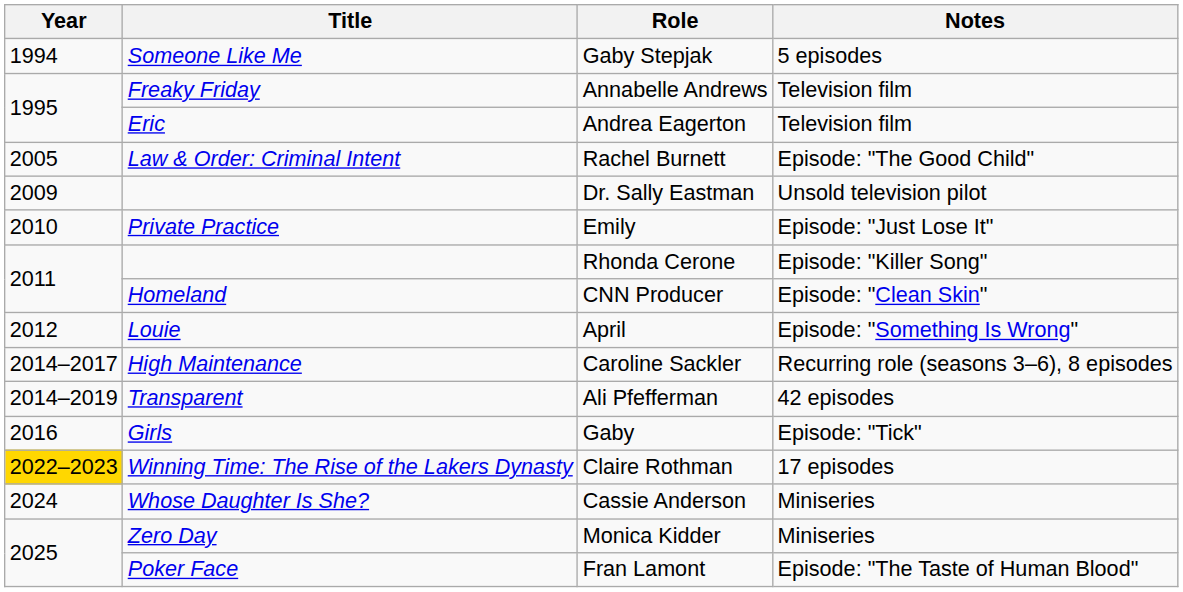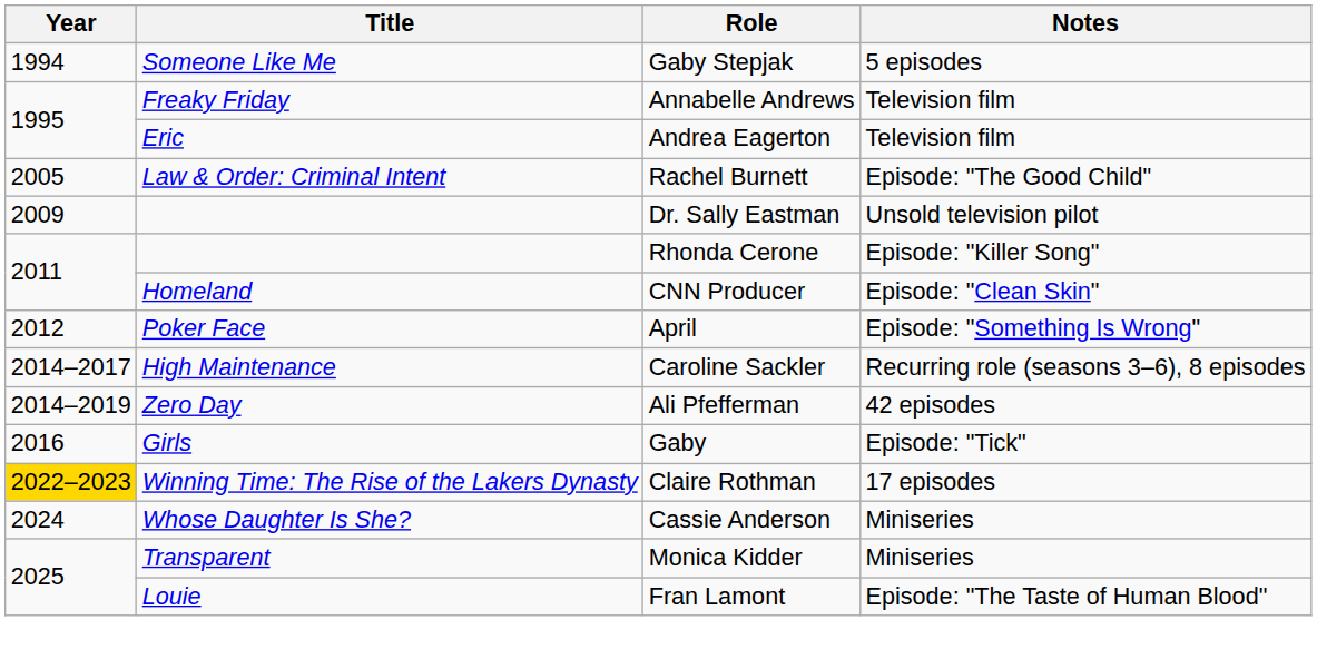 <table class="wikitable sortable">
 <tr>
 <th>Year</th>
 <th>Title</th>
 <th>Role</th>
 <th class="unsortable">Notes</th>
 </tr>
 <tr>
 <td>1994</td>
 <td><em><a href='#'>Someone Like Me</a></em></td>
 <td>Gaby Stepjak</td>
 <td>5 episodes</td>
 </tr>
 <tr>
 <td rowspan="2">1995</td>
 <td><em><a href='#'>Freaky Friday</a></em></td>
 <td>Annabelle Andrews</td>
 <td>Television film</td>
 </tr>
 <tr>
 <td><em><a href='#'>Eric</a></em></td>
 <td>Andrea Eagerton</td>
 <td>Television film</td>
 </tr>
 <tr>
 <td>2005</td>
 <td><em><a href='#'>Law & Order: Criminal Intent</a></em></td>
 <td>Rachel Burnett</td>
 <td>Episode: "The Good Child"</td>
 </tr>
 <tr>
 <td>2009</td>
 <td><em></em></td>
 <td>Dr. Sally Eastman</td>
 <td>Unsold television pilot</td>
 </tr>
 <tr>
-<td>2010</td>
-<td><em><a href='#'>Private Practice</a></em></td>
-<td>Emily</td>
-<td>Episode: "Just Lose It"</td>
-</tr>
-<tr>
 <td rowspan="2">2011</td>
 <td><em></em></td>
 <td>Rhonda Cerone</td>
 <td>Episode: "Killer Song"</td>
 </tr>
 <tr>
 <td><em><a href='#'>Homeland</a></em></td>
 <td>CNN Producer</td>
 <td>Episode: "<a href='#'>Clean Skin</a>"</td>
 </tr>
 <tr>
 <td>2012</td>
-<td><em><a href='#'>Louie</a></em></td>
+<td><em><a href='#'>Poker Face</a></em></td>
 <td>April</td>
 <td>Episode: "<a href='#'>Something Is Wrong</a>"</td>
 </tr>
 <tr>
 <td>2014–2017</td>
 <td><em><a href='#'>High Maintenance</a></em></td>
 <td>Caroline Sackler</td>
 <td>Recurring role (seasons 3–6), 8 episodes</td>
 </tr>
 <tr>
 <td>2014–2019</td>
-<td><em><a href='#'>Transparent</a></em></td>
+<td><em><a href='#'>Zero Day</a></em></td>
 <td>Ali Pfefferman</td>
 <td>42 episodes</td>
 </tr>
 <tr>
 <td>2016</td>
 <td><em><a href='#'>Girls</a></em></td>
 <td>Gaby</td>
 <td>Episode: "Tick"</td>
 </tr>
 <tr>
 <td style="background: gold;">2022–2023</td>
 <td><em><a href='#'>Winning Time: The Rise of the Lakers Dynasty</a></em></td>
 <td>Claire Rothman</td>
 <td>17 episodes</td>
 </tr>
 <tr>
 <td>2024</td>
 <td><em><a href='#'>Whose Daughter Is She?</a></em></td>
 <td>Cassie Anderson</td>
 <td>Miniseries</td>
 </tr>
 <tr>
 <td rowspan="2">2025</td>
-<td><em><a href='#'>Zero Day</a></em></td>
+<td><em><a href='#'>Transparent</a></em></td>
 <td>Monica Kidder</td>
 <td>Miniseries</td>
 </tr>
 <tr>
-<td><em><a href='#'>Poker Face</a></em></td>
+<td><em><a href='#'>Louie</a></em></td>
 <td>Fran Lamont</td>
 <td>Episode: "The Taste of Human Blood"</td>
 </tr>
 </table>
